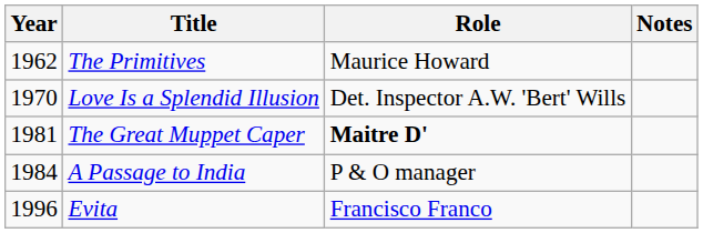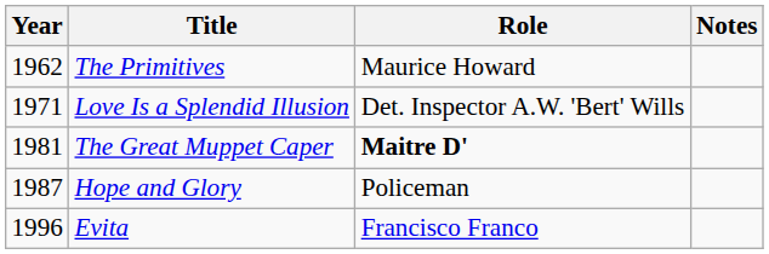 <table class="wikitable">
 <tr>
 <th>Year</th>
 <th>Title</th>
 <th>Role</th>
 <th>Notes</th>
 </tr>
 <tr>
 <td>1962</td>
 <td><em><a href='#'>The Primitives</a></em></td>
 <td>Maurice Howard</td>
 <td></td>
 </tr>
 <tr>
-<td>1970</td>
+<td>1971</td>
 <td><em><a href='#'>Love Is a Splendid Illusion</a></em></td>
 <td>Det. Inspector A.W. 'Bert' Wills</td>
 <td></td>
 </tr>
 <tr>
 <td>1981</td>
 <td><em><a href='#'>The Great Muppet Caper</a></em></td>
 <td><strong>Maitre D'</strong></td>
 <td></td>
 </tr>
 <tr>
-<td>1984</td>
-<td><em><a href='#'>A Passage to India</a></em></td>
-<td>P & O manager</td>
+<td>1987</td>
+<td><em><a href='#'>Hope and Glory</a></em></td>
+<td>Policeman</td>
 <td></td>
 </tr>
 <tr>
 <td>1996</td>
 <td><em><a href='#'>Evita</a></em></td>
 <td><a href='#'>Francisco Franco</a></td>
 <td></td>
 </tr>
 </table>
